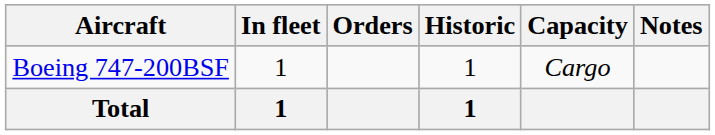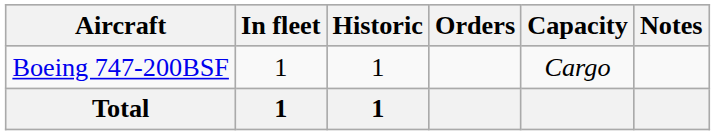 <table class="wikitable" style="margin:0.5em auto">
 <tr>
 <th>Aircraft</th>
 <th>In fleet</th>
+<th>Historic</th>
 <th>Orders</th>
-<th>Historic</th>
 <th>Capacity</th>
 <th>Notes</th>
 </tr>
 <tr>
 <td align=center><a href='#'>Boeing 747-200BSF</a></td>
 <td align=center>1</td>
+<td align=center>1</td>
 <td align=center></td>
-<td align=center>1</td>
 <td align=center><em>Cargo</em></td>
 <td align=center></td>
 </tr>
 <tr>
 <th>Total</th>
 <th>1</th>
+<th>1</th>
 <th></th>
-<th>1</th>
 <th></th>
 <th></th>
 </tr>
 </table>
